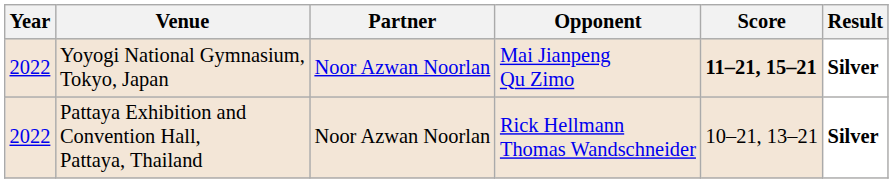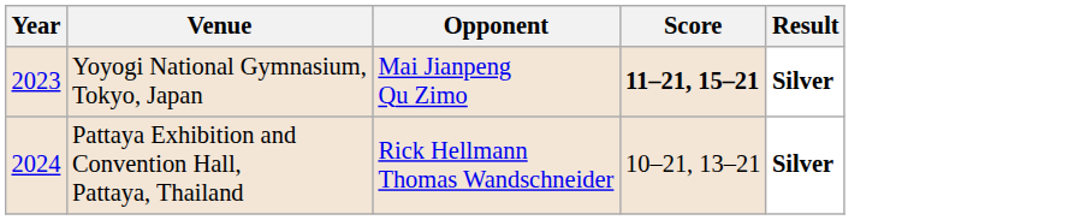 <table class="sortable wikitable" style="font-size: 90%;">
 <tr>
 <th>Year</th>
 <th>Venue</th>
-<th>Partner</th>
 <th>Opponent</th>
 <th>Score</th>
 <th>Result</th>
 </tr>
 <tr style="background:#F3E6D7">
-<td align="center"><a href='#'>2022</a></td>
+<td align="center"><a href='#'>2023</a></td>
 <td align="left">Yoyogi National Gymnasium,<br>Tokyo, Japan</td>
-<td align="left"> <a href='#'>Noor Azwan Noorlan</a></td>
 <td align="left"> <a href='#'>Mai Jianpeng</a><br> <a href='#'>Qu Zimo</a></td>
 <td align="left"><strong>11–21, 15–21</strong></td>
 <td style="text-align:left; background:white"> <strong>Silver</strong></td>
 </tr>
 <tr style="background:#F3E6D7">
-<td align="center"><a href='#'>2022</a></td>
+<td align="center"><a href='#'>2024</a></td>
 <td align="left">Pattaya Exhibition and<br>Convention Hall,<br>Pattaya, Thailand</td>
-<td align="left"> Noor Azwan Noorlan</td>
 <td align="left"> <a href='#'>Rick Hellmann</a><br> <a href='#'>Thomas Wandschneider</a></td>
 <td align="left">10–21, 13–21</td>
 <td style="text-align:left; background:white"> <strong>Silver</strong></td>
 </tr>
 </table>
